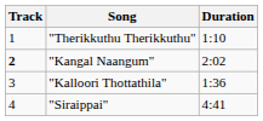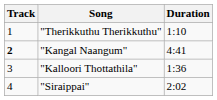 <table class="wikitable" style="font-size:95%;">
 <tr>
 <th>Track</th>
 <th>Song</th>
 <th>Duration</th>
 </tr>
 <tr>
 <td>1</td>
 <td>"Therikkuthu Therikkuthu"</td>
 <td>1:10</td>
 </tr>
 <tr>
 <td><strong>2</strong></td>
 <td>"Kangal Naangum"</td>
-<td>2:02</td>
+<td>4:41</td>
 </tr>
 <tr>
 <td>3</td>
 <td>"Kalloori Thottathila"</td>
 <td>1:36</td>
 </tr>
 <tr>
 <td>4</td>
 <td>"Siraippai"</td>
-<td>4:41</td>
+<td>2:02</td>
 </tr>
 </table>
